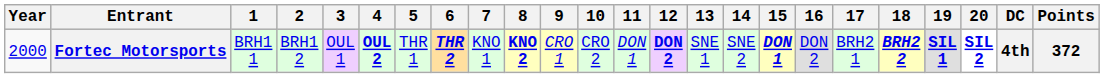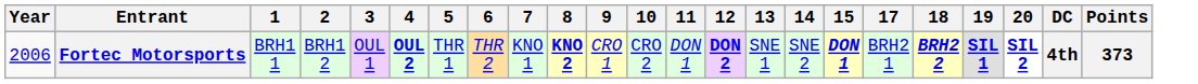 <table class="wikitable" style="text-align:center; font-size:85%">
 <tr>
 <th>Year</th>
 <th>Entrant</th>
 <th>1</th>
 <th>2</th>
 <th>3</th>
 <th>4</th>
 <th>5</th>
 <th>6</th>
 <th>7</th>
 <th>8</th>
 <th>9</th>
 <th>10</th>
 <th>11</th>
 <th>12</th>
 <th>13</th>
 <th>14</th>
 <th>15</th>
-<th>16</th>
 <th>17</th>
 <th>18</th>
 <th>19</th>
 <th>20</th>
 <th>DC</th>
 <th>Points</th>
 </tr>
 <tr>
-<td><a href='#'>2000</a></td>
+<td><a href='#'>2006</a></td>
 <th nowrap><a href='#'>Fortec Motorsports</a></th>
 <td style="background:#DFFFDF;"><a href='#'>BRH1<br>1</a><br></td>
 <td style="background:#DFFFDF;"><a href='#'>BRH1<br>2</a><br></td>
 <td style="background:#EFCFFF;"><a href='#'>OUL<br>1</a><br></td>
 <td style="background:#DFFFDF;"><strong><a href='#'>OUL<br>2</a></strong><br></td>
 <td style="background:#DFFFDF;"><a href='#'>THR<br>1</a><br></td>
-<td style="background:#FFDF9F;"><strong><em><a href='#'>THR<br>2</a></em><br></strong></td>
+<td style="background:#FFDF9F;"><em><a href='#'>THR<br>2</a></em><br></td>
 <td style="background:#DFFFDF;"><a href='#'>KNO<br>1</a><br></td>
 <td style="background:#FFFFBF;"><strong><a href='#'>KNO<br>2</a></strong><br></td>
 <td style="background:#FFFFBF;"><em><a href='#'>CRO<br>1</a></em><br></td>
 <td style="background:#DFFFDF;"><a href='#'>CRO<br>2</a><br></td>
 <td style="background:#DFFFDF;"><em><a href='#'>DON<br>1</a></em><br></td>
 <td style="background:#EFCFFF;"><strong><a href='#'>DON<br>2</a><br></strong></td>
 <td style="background:#DFFFDF;"><a href='#'>SNE<br>1</a><br></td>
 <td style="background:#DFFFDF;"><a href='#'>SNE<br>2</a><br></td>
 <td style="background:#FFFFBF;"><strong><em><a href='#'>DON<br>1</a></em></strong><br></td>
-<td style="background:#DFDFDF;"><a href='#'>DON<br>2</a><br></td>
 <td style="background:#DFFFDF;"><a href='#'>BRH2<br>1</a><br></td>
 <td style="background:#FFFFBF;"><strong><em><a href='#'>BRH2<br>2</a></em></strong><br></td>
 <td style="background:#DFDFDF;"><strong><a href='#'>SIL<br>1</a></strong><br></td>
 <td style="background:#FFFFFF;"><strong><a href='#'>SIL<br>2</a></strong><br></td>
 <th>4th</th>
-<th>372</th>
+<th>373</th>
 </tr>
 </table>
